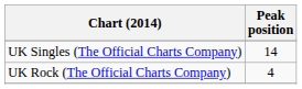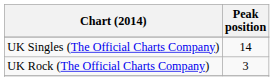 <table class="wikitable sortable">
 <tr>
 <th>Chart (2014)</th>
 <th>Peak<br>position</th>
 </tr>
 <tr>
 </tr>
 <tr>
 </tr>
 <tr>
 <td>UK Singles (<a href='#'>The Official Charts Company</a>)</td>
 <td align="center">14</td>
 </tr>
 <tr>
 <td>UK Rock (<a href='#'>The Official Charts Company</a>)</td>
-<td align="center">4</td>
+<td align="center">3</td>
 </tr>
 <tr>
 </tr>
 <tr>
 </tr>
 <tr>
 </tr>
 <tr>
 </tr>
 </table>
